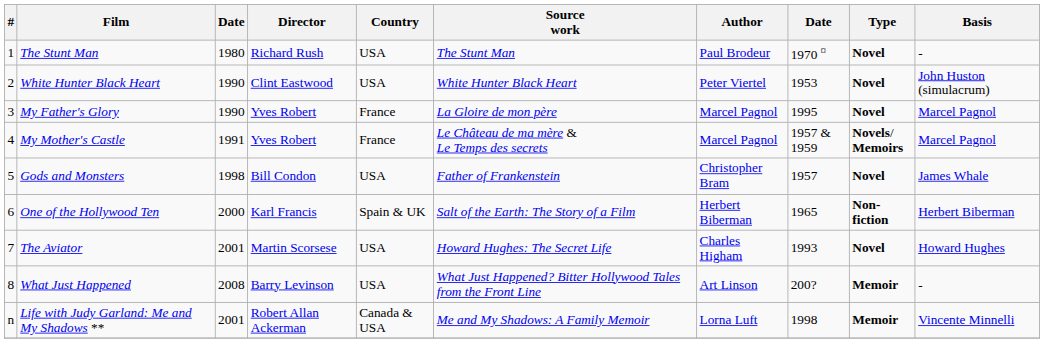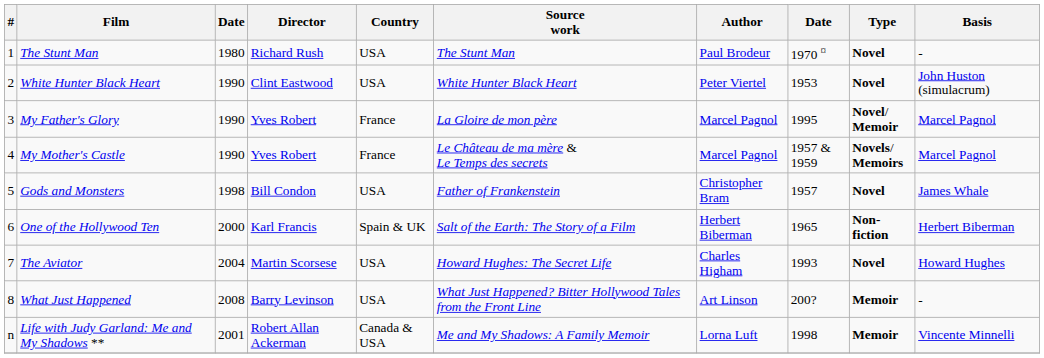 <table class="wikitable">
 <tr>
 <th>#</th>
 <th>Film</th>
 <th>Date</th>
 <th>Director</th>
 <th>Country</th>
 <th>Source<br>work</th>
 <th>Author</th>
 <th>Date</th>
 <th>Type</th>
 <th>Basis</th>
 </tr>
 <tr>
 <td>1</td>
 <td><em><a href='#'>The Stunt Man</a></em></td>
 <td>1980</td>
 <td><a href='#'>Richard Rush</a></td>
 <td>USA</td>
 <td><em><a href='#'>The Stunt Man</a></em></td>
 <td><a href='#'>Paul Brodeur</a></td>
 <td>1970 <sup>¤</sup></td>
 <td><strong>Novel</strong></td>
 <td>-</td>
 </tr>
 <tr>
 <td>2</td>
 <td><em><a href='#'>White Hunter Black Heart</a></em></td>
 <td>1990</td>
 <td><a href='#'>Clint Eastwood</a></td>
 <td>USA</td>
 <td><em><a href='#'>White Hunter Black Heart</a></em></td>
 <td><a href='#'>Peter Viertel</a></td>
 <td>1953</td>
 <td><strong>Novel</strong></td>
 <td><a href='#'>John Huston</a> (simulacrum)</td>
 </tr>
 <tr>
 <td>3</td>
 <td><em><a href='#'>My Father's Glory</a></em></td>
 <td>1990</td>
 <td><a href='#'>Yves Robert</a></td>
 <td>France</td>
 <td><em><a href='#'>La Gloire de mon père</a></em></td>
 <td><a href='#'>Marcel Pagnol</a></td>
 <td>1995</td>
-<td><strong>Novel</strong></td>
+<td><strong>Novel</strong>/<br><strong>Memoir</strong></td>
 <td><a href='#'>Marcel Pagnol</a></td>
 </tr>
 <tr>
 <td>4</td>
 <td><em><a href='#'>My Mother's Castle</a></em></td>
-<td>1991</td>
+<td>1990</td>
 <td><a href='#'>Yves Robert</a></td>
 <td>France</td>
 <td><em><a href='#'>Le Château de ma mère</a></em> &<br><em><a href='#'>Le Temps des secrets</a></em></td>
 <td><a href='#'>Marcel Pagnol</a></td>
 <td>1957 & 1959</td>
 <td><strong>Novels</strong>/<br><strong>Memoirs</strong></td>
 <td><a href='#'>Marcel Pagnol</a></td>
 </tr>
 <tr>
 <td>5</td>
 <td><em><a href='#'>Gods and Monsters</a></em></td>
 <td>1998</td>
 <td><a href='#'>Bill Condon</a></td>
 <td>USA</td>
 <td><em><a href='#'>Father of Frankenstein</a></em></td>
 <td><a href='#'>Christopher Bram</a></td>
 <td>1957</td>
 <td><strong>Novel</strong></td>
 <td><a href='#'>James Whale</a></td>
 </tr>
 <tr>
 <td>6</td>
 <td><em><a href='#'>One of the Hollywood Ten</a></em></td>
 <td>2000</td>
 <td><a href='#'>Karl Francis</a></td>
 <td>Spain & UK</td>
 <td><em><a href='#'>Salt of the Earth: The Story of a Film</a></em></td>
 <td><a href='#'>Herbert Biberman</a></td>
 <td>1965</td>
 <td><strong>Non-fiction</strong></td>
 <td><a href='#'>Herbert Biberman</a></td>
 </tr>
 <tr>
 <td>7</td>
 <td><em><a href='#'>The Aviator</a></em></td>
-<td>2001</td>
+<td>2004</td>
 <td><a href='#'>Martin Scorsese</a></td>
 <td>USA</td>
 <td><em><a href='#'>Howard Hughes: The Secret Life</a></em></td>
 <td><a href='#'>Charles Higham</a></td>
 <td>1993</td>
 <td><strong>Novel</strong></td>
 <td><a href='#'>Howard Hughes</a></td>
 </tr>
 <tr>
 <td>8</td>
 <td><em><a href='#'>What Just Happened</a></em></td>
 <td>2008</td>
 <td><a href='#'>Barry Levinson</a></td>
 <td>USA</td>
 <td><em><a href='#'>What Just Happened? Bitter Hollywood Tales from the Front Line</a></em></td>
 <td><a href='#'>Art Linson</a></td>
 <td>200?</td>
 <td><strong>Memoir</strong></td>
 <td>-</td>
 </tr>
 <tr>
 <td>n</td>
 <td><em><a href='#'>Life with Judy Garland: Me and My Shadows</a></em> **</td>
 <td>2001</td>
 <td><a href='#'>Robert Allan Ackerman</a></td>
 <td>Canada & USA</td>
 <td><em><a href='#'>Me and My Shadows: A Family Memoir</a></em></td>
 <td><a href='#'>Lorna Luft</a></td>
 <td>1998</td>
 <td><strong>Memoir</strong></td>
 <td><a href='#'>Vincente Minnelli</a></td>
 </tr>
 <tr>
 </tr>
 </table>
